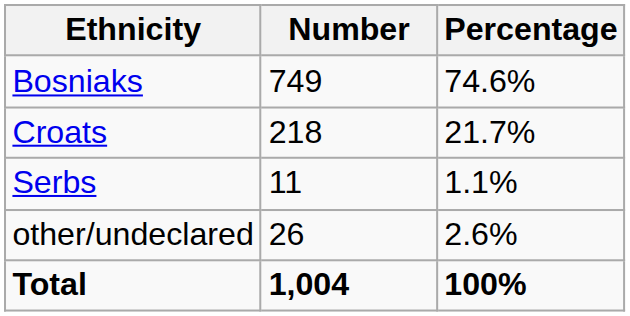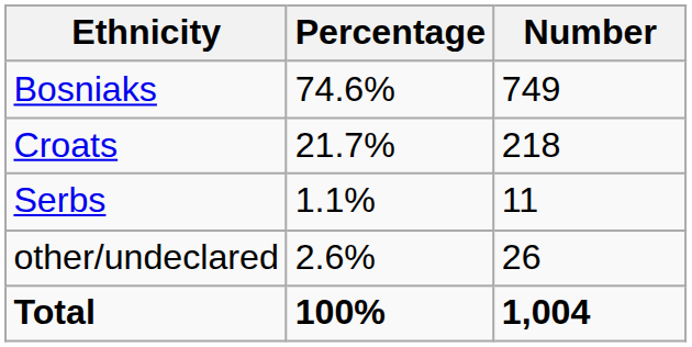 <table class="wikitable">
 <tr>
 <th width="100px">Ethnicity</th>
+<th width="80px">Percentage</th>
 <th width="80px">Number</th>
-<th width="80px">Percentage</th>
 </tr>
 <tr>
 <td><a href='#'>Bosniaks</a></td>
+<td>74.6%</td>
 <td>749</td>
-<td>74.6%</td>
 </tr>
 <tr>
 <td><a href='#'>Croats</a></td>
+<td>21.7%</td>
 <td>218</td>
-<td>21.7%</td>
 </tr>
 <tr>
 <td><a href='#'>Serbs</a></td>
+<td>1.1%</td>
 <td>11</td>
-<td>1.1%</td>
 </tr>
 <tr>
 <td>other/undeclared</td>
+<td>2.6%</td>
 <td>26</td>
-<td>2.6%</td>
 </tr>
 <tr>
 <td><strong>Total</strong></td>
+<td><strong>100%</strong></td>
 <td><strong>1,004</strong></td>
-<td><strong>100%</strong></td>
 </tr>
 </table>
